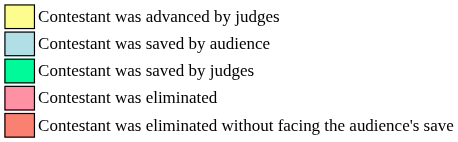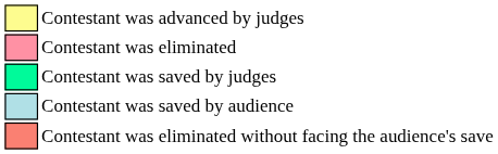 <table class="toccolours"style="font-size: 90%; white-space: nowrap;">
 <tr>
 <td style="background:#FDFC8F; border:1px solid black;">      </td>
 <td>Contestant was advanced by judges</td>
 </tr>
 <tr>
-<td style="background:#B0E0E6; border:1px solid black;">      </td>
-<td>Contestant was saved by audience</td>
+<td style="background:#FF91A4; border:1px solid black;">      </td>
+<td>Contestant was eliminated</td>
 </tr>
 <tr>
 <td style="background:#00FA9A; border:1px solid black;">      </td>
 <td>Contestant was saved by judges</td>
 </tr>
 <tr>
-<td style="background:#FF91A4; border:1px solid black;">      </td>
-<td>Contestant was eliminated</td>
+<td style="background:#B0E0E6; border:1px solid black;">      </td>
+<td>Contestant was saved by audience</td>
 </tr>
 <tr>
 <td style="background:salmon; border:1px solid black;">      </td>
 <td>Contestant was eliminated without facing the audience's save</td>
 </tr>
 <tr>
 </tr>
 </table>
